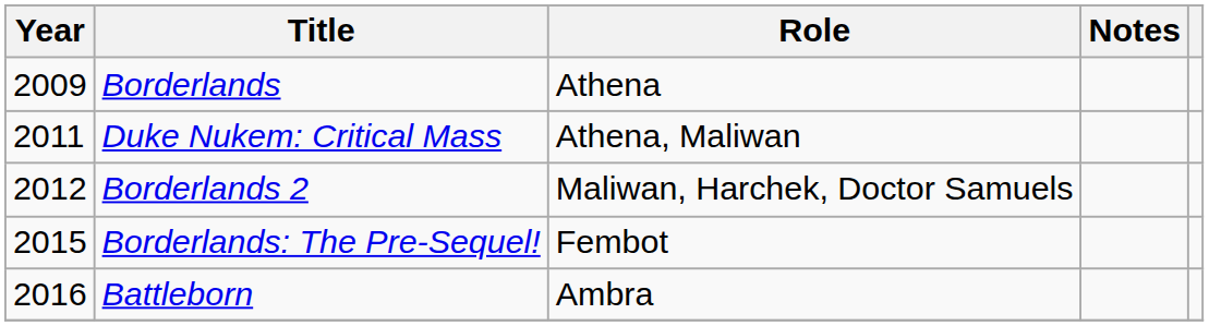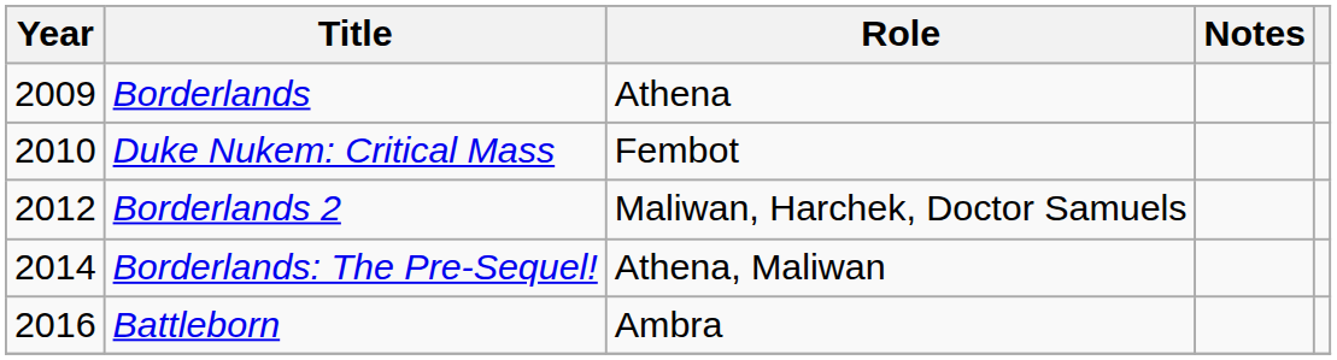 <table class="wikitable sortable plainrowheaders">
 <tr>
 <th>Year</th>
 <th>Title</th>
 <th>Role</th>
 <th class="unsortable">Notes</th>
 <th class="unsortable"></th>
 </tr>
 <tr>
 <td>2009</td>
 <td><em><a href='#'>Borderlands</a></em></td>
 <td>Athena</td>
 <td></td>
 <td></td>
 </tr>
 <tr>
-<td>2011</td>
+<td>2010</td>
 <td><em><a href='#'>Duke Nukem: Critical Mass</a></em></td>
-<td>Athena, Maliwan</td>
+<td>Fembot</td>
 <td></td>
 <td></td>
 </tr>
 <tr>
 <td>2012</td>
 <td><em><a href='#'>Borderlands 2</a></em></td>
 <td>Maliwan, Harchek, Doctor Samuels</td>
 <td></td>
 <td></td>
 </tr>
 <tr>
-<td>2015</td>
+<td>2014</td>
 <td><em><a href='#'>Borderlands: The Pre-Sequel!</a></em></td>
-<td>Fembot</td>
+<td>Athena, Maliwan</td>
 <td></td>
 <td></td>
 </tr>
 <tr>
 <td>2016</td>
 <td><em><a href='#'>Battleborn</a></em></td>
 <td>Ambra</td>
 <td></td>
 <td></td>
 </tr>
 <tr>
 </tr>
 </table>
